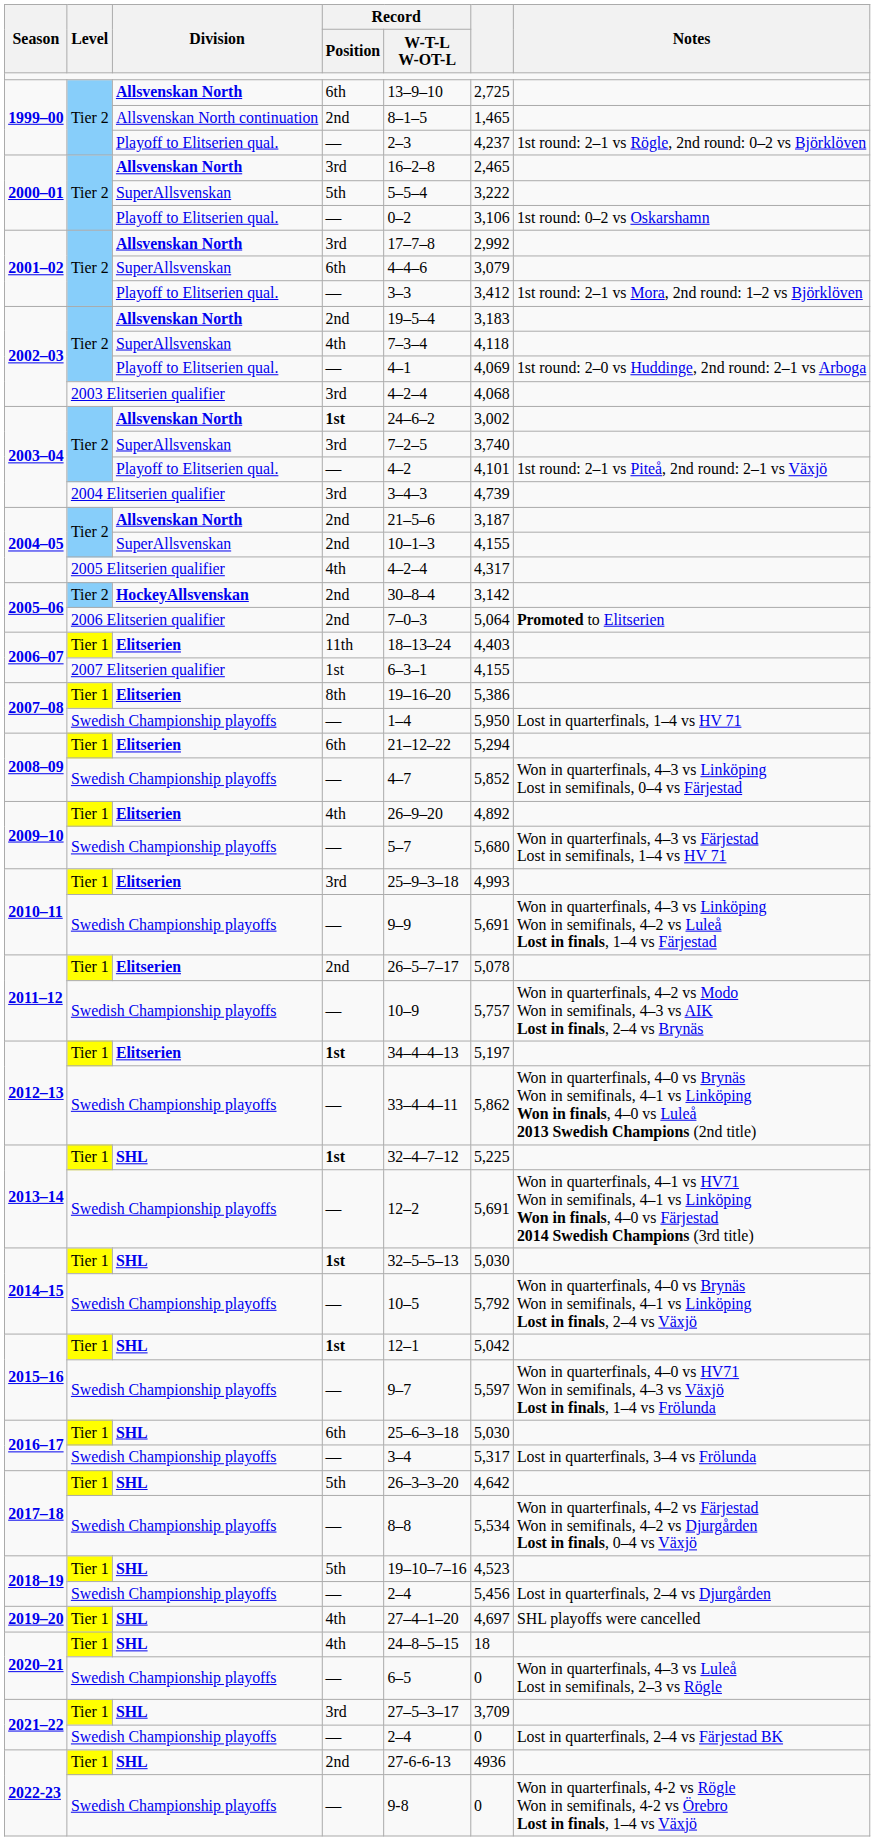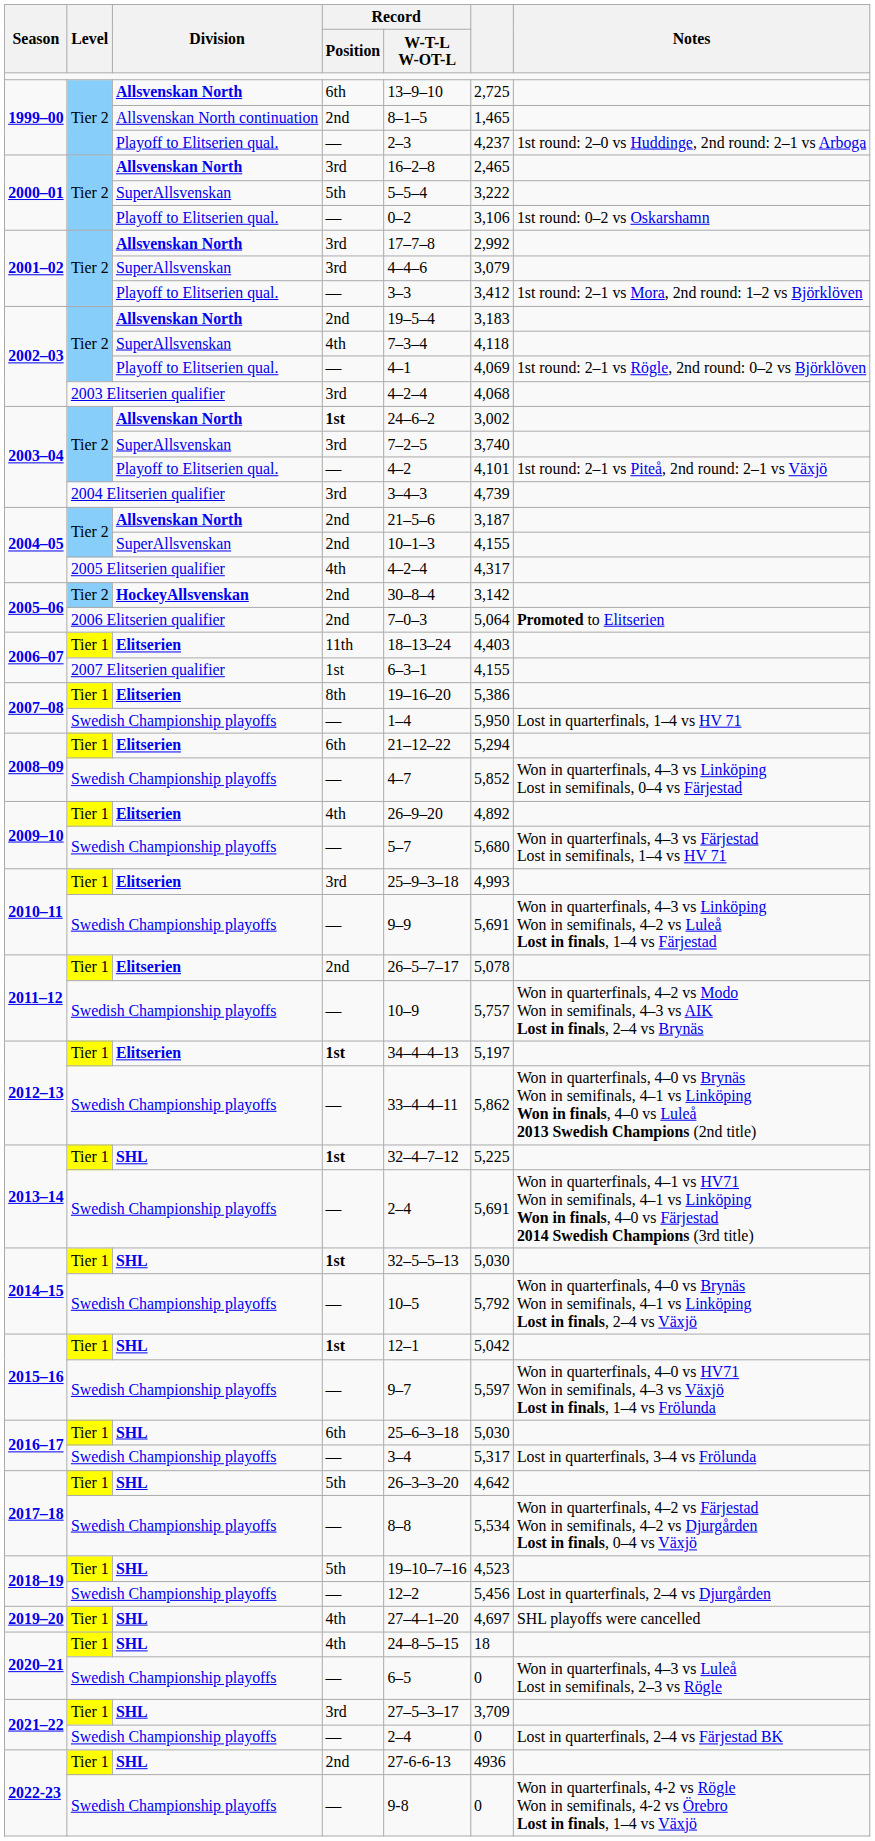 <table class="wikitable">
 <tr>
 <th rowspan="2">Season</th>
 <th rowspan="2">Level</th>
 <th rowspan="2">Division</th>
 <th colspan="2">Record</th>
 <th rowspan=2></th>
 <th rowspan="2">Notes</th>
 </tr>
 <tr>
 <th>Position</th>
 <th>W-T-L<br>W-OT-L</th>
 </tr>
 <tr>
 <td colspan=7 style="text-align:center"></td>
 </tr>
 <tr>
 <td rowspan=3><strong><a href='#'>1999–00</a></strong></td>
 <td rowspan=3 style="background:#87CEFA;">Tier 2</td>
 <td><strong><a href='#'>Allsvenskan North</a></strong></td>
 <td>6th</td>
 <td>13–9–10</td>
 <td>2,725</td>
 <td></td>
 </tr>
 <tr>
 <td><a href='#'>Allsvenskan North continuation</a></td>
 <td>2nd</td>
 <td>8–1–5</td>
 <td>1,465</td>
 <td></td>
 </tr>
 <tr>
 <td><a href='#'>Playoff to Elitserien qual.</a></td>
 <td>—</td>
 <td>2–3</td>
 <td>4,237</td>
-<td>1st round: 2–1 vs <a href='#'>Rögle</a>, 2nd round: 0–2 vs <a href='#'>Björklöven</a></td>
+<td>1st round: 2–0 vs <a href='#'>Huddinge</a>, 2nd round: 2–1 vs <a href='#'>Arboga</a></td>
 </tr>
 <tr>
 <td rowspan=3><strong><a href='#'>2000–01</a></strong></td>
 <td rowspan=3 style="background:#87CEFA;">Tier 2</td>
 <td><strong><a href='#'>Allsvenskan North</a></strong></td>
 <td>3rd</td>
 <td>16–2–8</td>
 <td>2,465</td>
 <td></td>
 </tr>
 <tr>
 <td><a href='#'>SuperAllsvenskan</a></td>
 <td>5th</td>
 <td>5–5–4</td>
 <td>3,222</td>
 <td></td>
 </tr>
 <tr>
 <td><a href='#'>Playoff to Elitserien qual.</a></td>
 <td>—</td>
 <td>0–2</td>
 <td>3,106</td>
 <td>1st round: 0–2 vs <a href='#'>Oskarshamn</a></td>
 </tr>
 <tr>
 <td rowspan=3><strong><a href='#'>2001–02</a></strong></td>
 <td rowspan=3 style="background:#87CEFA;">Tier 2</td>
 <td><strong><a href='#'>Allsvenskan North</a></strong></td>
 <td>3rd</td>
 <td>17–7–8</td>
 <td>2,992</td>
 <td></td>
 </tr>
 <tr>
 <td><a href='#'>SuperAllsvenskan</a></td>
-<td>6th</td>
+<td>3rd</td>
 <td>4–4–6</td>
 <td>3,079</td>
 <td></td>
 </tr>
 <tr>
 <td><a href='#'>Playoff to Elitserien qual.</a></td>
 <td>—</td>
 <td>3–3</td>
 <td>3,412</td>
 <td>1st round: 2–1 vs <a href='#'>Mora</a>, 2nd round: 1–2 vs <a href='#'>Björklöven</a></td>
 </tr>
 <tr>
 <td rowspan=4><strong><a href='#'>2002–03</a></strong></td>
 <td rowspan=3 style="background:#87CEFA;">Tier 2</td>
 <td><strong><a href='#'>Allsvenskan North</a></strong></td>
 <td>2nd</td>
 <td>19–5–4</td>
 <td>3,183</td>
 <td></td>
 </tr>
 <tr>
 <td><a href='#'>SuperAllsvenskan</a></td>
 <td>4th</td>
 <td>7–3–4</td>
 <td>4,118</td>
 <td></td>
 </tr>
 <tr>
 <td><a href='#'>Playoff to Elitserien qual.</a></td>
 <td>—</td>
 <td>4–1</td>
 <td>4,069</td>
-<td>1st round: 2–0 vs <a href='#'>Huddinge</a>, 2nd round: 2–1 vs <a href='#'>Arboga</a></td>
+<td>1st round: 2–1 vs <a href='#'>Rögle</a>, 2nd round: 0–2 vs <a href='#'>Björklöven</a></td>
 </tr>
 <tr>
 <td colspan=2><a href='#'>2003 Elitserien qualifier</a></td>
 <td>3rd</td>
 <td>4–2–4</td>
 <td>4,068</td>
 <td></td>
 </tr>
 <tr>
 <td rowspan=4><strong><a href='#'>2003–04</a></strong></td>
 <td rowspan=3 style="background:#87CEFA;">Tier 2</td>
 <td><strong><a href='#'>Allsvenskan North</a></strong></td>
 <td><strong>1st</strong></td>
 <td>24–6–2</td>
 <td>3,002</td>
 <td></td>
 </tr>
 <tr>
 <td><a href='#'>SuperAllsvenskan</a></td>
 <td>3rd</td>
 <td>7–2–5</td>
 <td>3,740</td>
 <td></td>
 </tr>
 <tr>
 <td><a href='#'>Playoff to Elitserien qual.</a></td>
 <td>—</td>
 <td>4–2</td>
 <td>4,101</td>
 <td>1st round: 2–1 vs <a href='#'>Piteå</a>, 2nd round: 2–1 vs <a href='#'>Växjö</a></td>
 </tr>
 <tr>
 <td colspan=2><a href='#'>2004 Elitserien qualifier</a></td>
 <td>3rd</td>
 <td>3–4–3</td>
 <td>4,739</td>
 <td></td>
 </tr>
 <tr>
 <td rowspan=3><strong><a href='#'>2004–05</a></strong></td>
 <td rowspan=2 style="background:#87CEFA;">Tier 2</td>
 <td><strong><a href='#'>Allsvenskan North</a></strong></td>
 <td>2nd</td>
 <td>21–5–6</td>
 <td>3,187</td>
 <td></td>
 </tr>
 <tr>
 <td><a href='#'>SuperAllsvenskan</a></td>
 <td>2nd</td>
 <td>10–1–3</td>
 <td>4,155</td>
 <td></td>
 </tr>
 <tr>
 <td colspan=2><a href='#'>2005 Elitserien qualifier</a></td>
 <td>4th</td>
 <td>4–2–4</td>
 <td>4,317</td>
 <td></td>
 </tr>
 <tr>
 <td rowspan=2><strong><a href='#'>2005–06</a></strong></td>
 <td style="background:#87CEFA;">Tier 2</td>
 <td><strong><a href='#'>HockeyAllsvenskan</a></strong></td>
 <td>2nd</td>
 <td>30–8–4</td>
 <td>3,142</td>
 <td></td>
 </tr>
 <tr>
 <td colspan=2><a href='#'>2006 Elitserien qualifier</a></td>
 <td>2nd</td>
 <td>7–0–3</td>
 <td>5,064</td>
 <td> <strong>Promoted</strong> to <a href='#'>Elitserien</a></td>
 </tr>
 <tr>
 <td rowspan=2><strong><a href='#'>2006–07</a></strong></td>
 <td style="background:#FFFF00;">Tier 1</td>
 <td><strong><a href='#'>Elitserien</a></strong></td>
 <td>11th</td>
 <td>18–13–24</td>
 <td>4,403</td>
 <td></td>
 </tr>
 <tr>
 <td colspan=2><a href='#'>2007 Elitserien qualifier</a></td>
 <td>1st</td>
 <td>6–3–1</td>
 <td>4,155</td>
 <td></td>
 </tr>
 <tr>
 <td rowspan=2><strong><a href='#'>2007–08</a></strong></td>
 <td style="background:#FFFF00;">Tier 1</td>
 <td><strong><a href='#'>Elitserien</a></strong></td>
 <td>8th</td>
 <td>19–16–20</td>
 <td>5,386</td>
 <td></td>
 </tr>
 <tr>
 <td colspan=2><a href='#'>Swedish Championship playoffs</a></td>
 <td>—</td>
 <td>1–4</td>
 <td>5,950</td>
 <td>Lost in quarterfinals, 1–4 vs <a href='#'>HV 71</a></td>
 </tr>
 <tr>
 <td rowspan=2><strong><a href='#'>2008–09</a></strong></td>
 <td style="background:#FFFF00;">Tier 1</td>
 <td><strong><a href='#'>Elitserien</a></strong></td>
 <td>6th</td>
 <td>21–12–22</td>
 <td>5,294</td>
 <td></td>
 </tr>
 <tr>
 <td colspan=2><a href='#'>Swedish Championship playoffs</a></td>
 <td>—</td>
 <td>4–7</td>
 <td>5,852</td>
 <td>Won in quarterfinals, 4–3 vs <a href='#'>Linköping</a><br>Lost in semifinals, 0–4 vs <a href='#'>Färjestad</a></td>
 </tr>
 <tr>
 <td rowspan=2><strong><a href='#'>2009–10</a></strong></td>
 <td style="background:#FFFF00;">Tier 1</td>
 <td><strong><a href='#'>Elitserien</a></strong></td>
 <td>4th</td>
 <td>26–9–20</td>
 <td>4,892</td>
 <td></td>
 </tr>
 <tr>
 <td colspan=2><a href='#'>Swedish Championship playoffs</a></td>
 <td>—</td>
 <td>5–7</td>
 <td>5,680</td>
 <td>Won in quarterfinals, 4–3 vs <a href='#'>Färjestad</a><br>Lost in semifinals, 1–4 vs <a href='#'>HV 71</a></td>
 </tr>
 <tr>
 <td rowspan=2><strong><a href='#'>2010–11</a></strong></td>
 <td style="background:#FFFF00;">Tier 1</td>
 <td><strong><a href='#'>Elitserien</a></strong></td>
 <td>3rd</td>
 <td>25–9–3–18</td>
 <td>4,993</td>
 <td></td>
 </tr>
 <tr>
 <td colspan=2><a href='#'>Swedish Championship playoffs</a></td>
 <td>—</td>
 <td>9–9</td>
 <td>5,691</td>
 <td>Won in quarterfinals, 4–3 vs <a href='#'>Linköping</a><br>Won in semifinals, 4–2 vs <a href='#'>Luleå</a><br> <strong>Lost in finals</strong>, 1–4 vs <a href='#'>Färjestad</a></td>
 </tr>
 <tr>
 <td rowspan=2><strong><a href='#'>2011–12</a></strong></td>
 <td style="background:#FFFF00;">Tier 1</td>
 <td><strong><a href='#'>Elitserien</a></strong></td>
 <td>2nd</td>
 <td>26–5–7–17</td>
 <td>5,078</td>
 <td></td>
 </tr>
 <tr>
 <td colspan=2><a href='#'>Swedish Championship playoffs</a></td>
 <td>—</td>
 <td>10–9</td>
 <td>5,757</td>
 <td>Won in quarterfinals, 4–2 vs <a href='#'>Modo</a><br>Won in semifinals, 4–3 vs <a href='#'>AIK</a><br> <strong>Lost in finals</strong>, 2–4 vs <a href='#'>Brynäs</a></td>
 </tr>
 <tr>
 <td rowspan=2><strong><a href='#'>2012–13</a></strong></td>
 <td style="background:#FFFF00;">Tier 1</td>
 <td><strong><a href='#'>Elitserien</a></strong></td>
 <td><strong>1st</strong></td>
 <td>34–4–4–13</td>
 <td>5,197</td>
 <td></td>
 </tr>
 <tr>
 <td colspan=2><a href='#'>Swedish Championship playoffs</a></td>
 <td>—</td>
 <td>33–4–4–11</td>
 <td>5,862</td>
 <td>Won in quarterfinals, 4–0 vs <a href='#'>Brynäs</a><br>Won in semifinals, 4–1 vs <a href='#'>Linköping</a><br><strong>Won in finals</strong>, 4–0 vs <a href='#'>Luleå</a><br> <strong>2013 Swedish Champions</strong> (2nd title)</td>
 </tr>
 <tr>
 <td rowspan=2><strong><a href='#'>2013–14</a></strong></td>
 <td style="background:#FFFF00;">Tier 1</td>
 <td><strong><a href='#'>SHL</a></strong></td>
 <td><strong>1st</strong></td>
 <td>32–4–7–12</td>
 <td>5,225</td>
 <td></td>
 </tr>
 <tr>
 <td colspan=2><a href='#'>Swedish Championship playoffs</a></td>
 <td>—</td>
-<td>12–2</td>
+<td>2–4</td>
 <td>5,691</td>
 <td>Won in quarterfinals, 4–1 vs <a href='#'>HV71</a><br>Won in semifinals, 4–1 vs <a href='#'>Linköping</a><br><strong>Won in finals</strong>, 4–0 vs <a href='#'>Färjestad</a><br> <strong>2014 Swedish Champions</strong> (3rd title)</td>
 </tr>
 <tr>
 <td rowspan=2><strong><a href='#'>2014–15</a></strong></td>
 <td style="background:#FFFF00;">Tier 1</td>
 <td><strong><a href='#'>SHL</a></strong></td>
 <td><strong>1st</strong></td>
 <td>32–5–5–13</td>
 <td>5,030</td>
 <td></td>
 </tr>
 <tr>
 <td colspan=2><a href='#'>Swedish Championship playoffs</a></td>
 <td>—</td>
 <td>10–5</td>
 <td>5,792</td>
 <td>Won in quarterfinals, 4–0 vs <a href='#'>Brynäs</a><br>Won in semifinals, 4–1 vs <a href='#'>Linköping</a><br> <strong>Lost in finals</strong>, 2–4 vs <a href='#'>Växjö</a></td>
 </tr>
 <tr>
 <td rowspan=2><strong><a href='#'>2015–16</a></strong></td>
 <td style="background:#FFFF00;">Tier 1</td>
 <td><strong><a href='#'>SHL</a></strong></td>
 <td><strong>1st</strong></td>
 <td>12–1</td>
 <td>5,042</td>
 <td></td>
 </tr>
 <tr>
 <td colspan=2><a href='#'>Swedish Championship playoffs</a></td>
 <td>—</td>
 <td>9–7</td>
 <td>5,597</td>
 <td>Won in quarterfinals, 4–0 vs <a href='#'>HV71</a><br>Won in semifinals, 4–3 vs <a href='#'>Växjö</a><br> <strong>Lost in finals</strong>, 1–4 vs <a href='#'>Frölunda</a></td>
 </tr>
 <tr>
 <td rowspan=2><strong><a href='#'>2016–17</a></strong></td>
 <td style="background:#FFFF00;">Tier 1</td>
 <td><strong><a href='#'>SHL</a></strong></td>
 <td>6th</td>
 <td>25–6–3–18</td>
 <td>5,030</td>
 <td></td>
 </tr>
 <tr>
 <td colspan=2><a href='#'>Swedish Championship playoffs</a></td>
 <td>—</td>
 <td>3–4</td>
 <td>5,317</td>
 <td>Lost in quarterfinals, 3–4 vs <a href='#'>Frölunda</a></td>
 </tr>
 <tr>
 <td rowspan=2><strong><a href='#'>2017–18</a></strong></td>
 <td style="background:#FFFF00;">Tier 1</td>
 <td><strong><a href='#'>SHL</a></strong></td>
 <td>5th</td>
 <td>26–3–3–20</td>
 <td>4,642</td>
 <td></td>
 </tr>
 <tr>
 <td colspan=2><a href='#'>Swedish Championship playoffs</a></td>
 <td>—</td>
 <td>8–8</td>
 <td>5,534</td>
 <td>Won in quarterfinals, 4–2 vs <a href='#'>Färjestad</a><br>Won in semifinals, 4–2 vs <a href='#'>Djurgården</a><br> <strong>Lost in finals</strong>, 0–4 vs <a href='#'>Växjö</a></td>
 </tr>
 <tr>
 <td rowspan=2><strong><a href='#'>2018–19</a></strong></td>
 <td style="background:#FFFF00;">Tier 1</td>
 <td><strong><a href='#'>SHL</a></strong></td>
 <td>5th</td>
 <td>19–10–7–16</td>
 <td>4,523</td>
 <td></td>
 </tr>
 <tr>
 <td colspan=2><a href='#'>Swedish Championship playoffs</a></td>
 <td>—</td>
-<td>2–4</td>
+<td>12–2</td>
 <td>5,456</td>
 <td>Lost in quarterfinals, 2–4 vs <a href='#'>Djurgården</a></td>
 </tr>
 <tr>
 <td><strong><a href='#'>2019–20</a></strong></td>
 <td style="background:#FFFF00;">Tier 1</td>
 <td><strong><a href='#'>SHL</a></strong></td>
 <td>4th</td>
 <td>27–4–1–20</td>
 <td>4,697</td>
 <td>SHL playoffs were cancelled</td>
 </tr>
 <tr>
 <td rowspan=2><strong><a href='#'>2020–21</a></strong></td>
 <td style="background:#FFFF00;">Tier 1</td>
 <td><strong><a href='#'>SHL</a></strong></td>
 <td>4th</td>
 <td>24–8–5–15</td>
 <td>18</td>
 <td></td>
 </tr>
 <tr>
 <td colspan=2><a href='#'>Swedish Championship playoffs</a></td>
 <td>—</td>
 <td>6–5</td>
 <td>0</td>
 <td>Won in quarterfinals, 4–3 vs <a href='#'>Luleå</a><br>Lost in semifinals, 2–3 vs <a href='#'>Rögle</a></td>
 </tr>
 <tr>
 <td rowspan=2><strong><a href='#'>2021–22</a></strong></td>
 <td style="background:#FFFF00;">Tier 1</td>
 <td><strong><a href='#'>SHL</a></strong></td>
 <td>3rd</td>
 <td>27–5–3–17</td>
 <td>3,709</td>
 <td></td>
 </tr>
 <tr>
 <td colspan=2><a href='#'>Swedish Championship playoffs</a></td>
 <td>—</td>
 <td>2–4</td>
 <td>0</td>
 <td>Lost in quarterfinals, 2–4 vs <a href='#'>Färjestad BK</a></td>
 </tr>
 <tr>
 <td rowspan="2"><a href='#'><strong>2022-23</strong></a></td>
 <td style="background:#FFFF00;">Tier 1</td>
 <td><strong><a href='#'>SHL</a></strong></td>
 <td>2nd</td>
 <td>27-6-6-13</td>
 <td>4936</td>
 <td></td>
 </tr>
 <tr>
 <td colspan="2"><a href='#'>Swedish Championship playoffs</a></td>
 <td>—</td>
 <td>9-8</td>
 <td>0</td>
 <td>Won in quarterfinals, 4-2 vs <a href='#'>Rögle</a><br>Won in semifinals, 4-2 vs <a href='#'>Örebro</a><br> <strong>Lost in finals</strong>, 1–4 vs <a href='#'>Växjö</a></td>
 </tr>
 </table>
